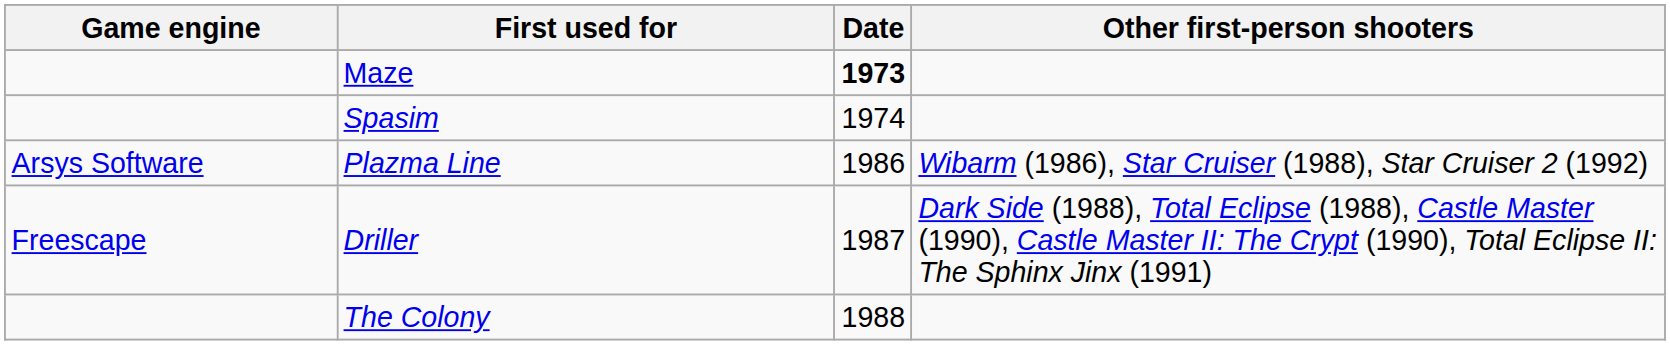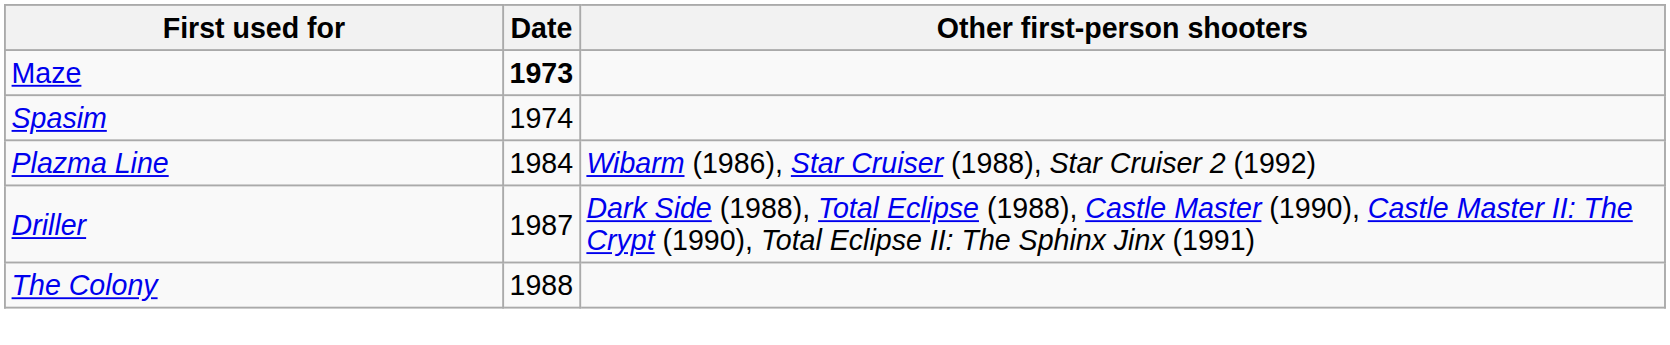 <table class="wikitable sortable" style="width:100%;font-size:95%;">
 <tr>
-<th width=20%>Game engine</th>
 <th width=30%>First used for</th>
 <th width=12px>Date</th>
 <th>Other first-person shooters</th>
 </tr>
 <tr>
-<td></td>
 <td><a href='#'>Maze</a></td>
 <td><strong>1973</strong></td>
 <td></td>
 </tr>
 <tr>
-<td></td>
 <td><em><a href='#'>Spasim</a></em></td>
 <td>1974</td>
 <td></td>
 </tr>
 <tr>
-<td><a href='#'>Arsys Software</a></td>
 <td><em><a href='#'>Plazma Line</a></em></td>
-<td>1986</td>
+<td>1984</td>
 <td><em><a href='#'>Wibarm</a></em> (1986), <em><a href='#'>Star Cruiser</a></em> (1988), <em>Star Cruiser 2</em> (1992)</td>
 </tr>
 <tr>
-<td><a href='#'>Freescape</a></td>
 <td><em><a href='#'>Driller</a></em></td>
 <td>1987</td>
 <td><em><a href='#'>Dark Side</a></em> (1988), <em><a href='#'>Total Eclipse</a></em> (1988), <em><a href='#'>Castle Master</a></em> (1990), <em><a href='#'>Castle Master II: The Crypt</a></em> (1990), <em>Total Eclipse II: The Sphinx Jinx</em> (1991)</td>
 </tr>
 <tr>
-<td></td>
 <td><em><a href='#'>The Colony</a></em></td>
 <td>1988</td>
 <td></td>
 </tr>
 </table>
